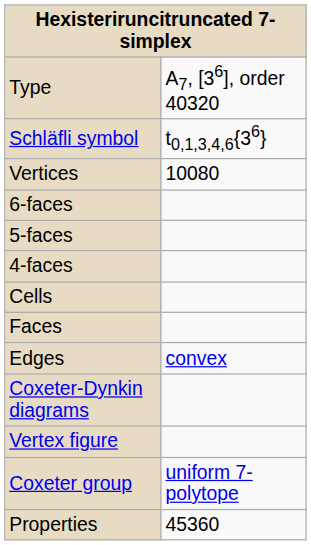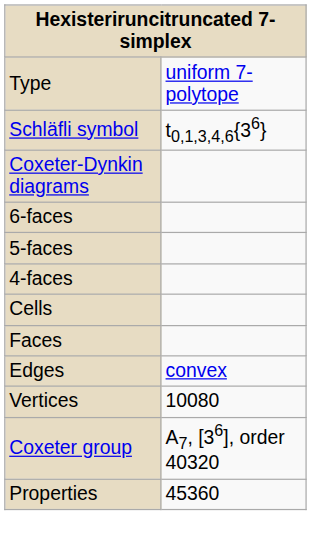 <table class="wikitable" style="float:right; margin-left:8px; width:250px">
 <tr>
 <th style="background:#e7dcc3;" colspan="2">Hexisteriruncitruncated 7-simplex</th>
 </tr>
 <tr>
 <td style="background:#e7dcc3;">Type</td>
-<td>A<sub>7</sub>, [3<sup>6</sup>], order 40320</td>
+<td><a href='#'>uniform 7-polytope</a></td>
 </tr>
 <tr>
 <td style="background:#e7dcc3;"><a href='#'>Schläfli symbol</a></td>
 <td>t<sub>0,1,3,4,6</sub>{3<sup>6</sup>}</td>
 </tr>
 <tr>
-<td style="background:#e7dcc3;">Vertices</td>
-<td>10080</td>
+<td style="background:#e7dcc3;"><a href='#'>Coxeter-Dynkin diagrams</a></td>
+<td></td>
 </tr>
 <tr>
 <td style="background:#e7dcc3;">6-faces</td>
 <td></td>
 </tr>
 <tr>
 <td style="background:#e7dcc3;">5-faces</td>
 <td></td>
 </tr>
 <tr>
 <td style="background:#e7dcc3;">4-faces</td>
 <td></td>
 </tr>
 <tr>
 <td style="background:#e7dcc3;">Cells</td>
 <td></td>
 </tr>
 <tr>
 <td style="background:#e7dcc3;">Faces</td>
 <td></td>
 </tr>
 <tr>
 <td style="background:#e7dcc3;">Edges</td>
 <td><a href='#'>convex</a></td>
 </tr>
 <tr>
-<td style="background:#e7dcc3;"><a href='#'>Coxeter-Dynkin diagrams</a></td>
-<td></td>
-</tr>
-<tr>
-<td style="background:#e7dcc3;"><a href='#'>Vertex figure</a></td>
-<td></td>
+<td style="background:#e7dcc3;">Vertices</td>
+<td>10080</td>
 </tr>
 <tr>
 <td style="background:#e7dcc3;"><a href='#'>Coxeter group</a></td>
-<td><a href='#'>uniform 7-polytope</a></td>
+<td>A<sub>7</sub>, [3<sup>6</sup>], order 40320</td>
 </tr>
 <tr>
 <td style="background:#e7dcc3;">Properties</td>
 <td>45360</td>
 </tr>
 </table>
